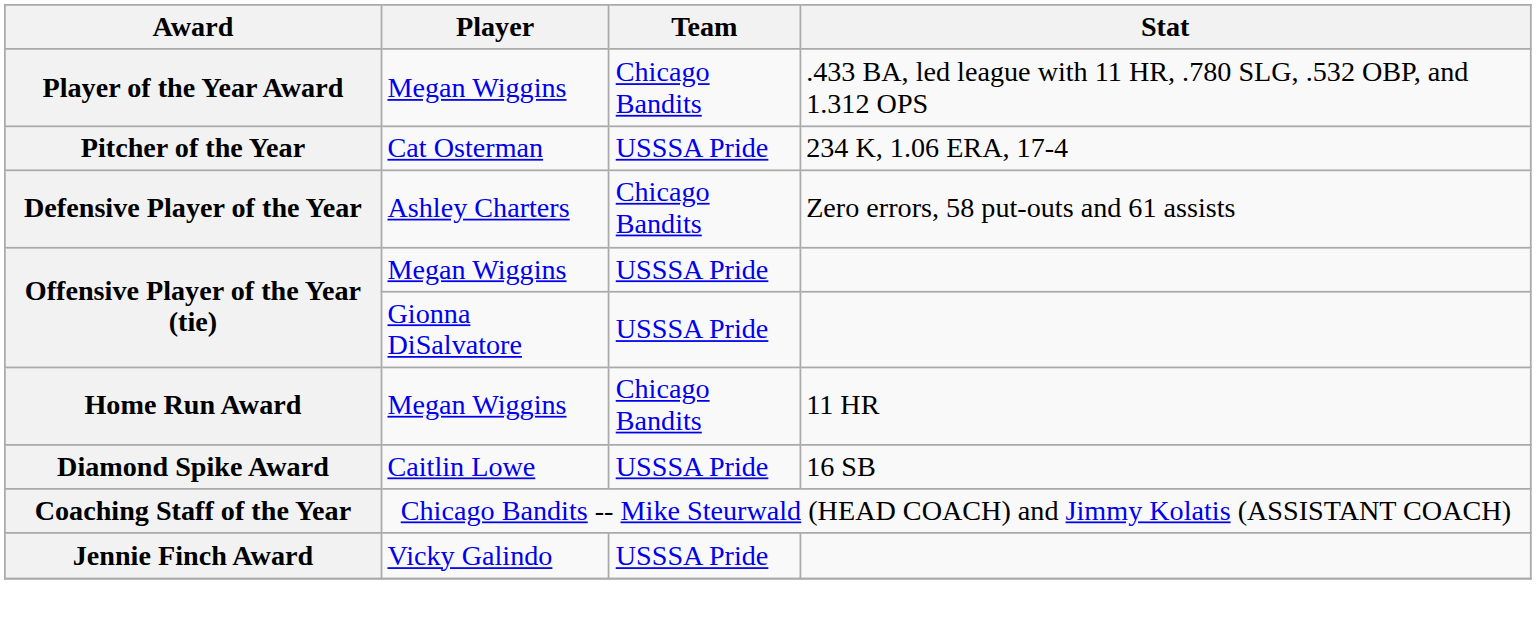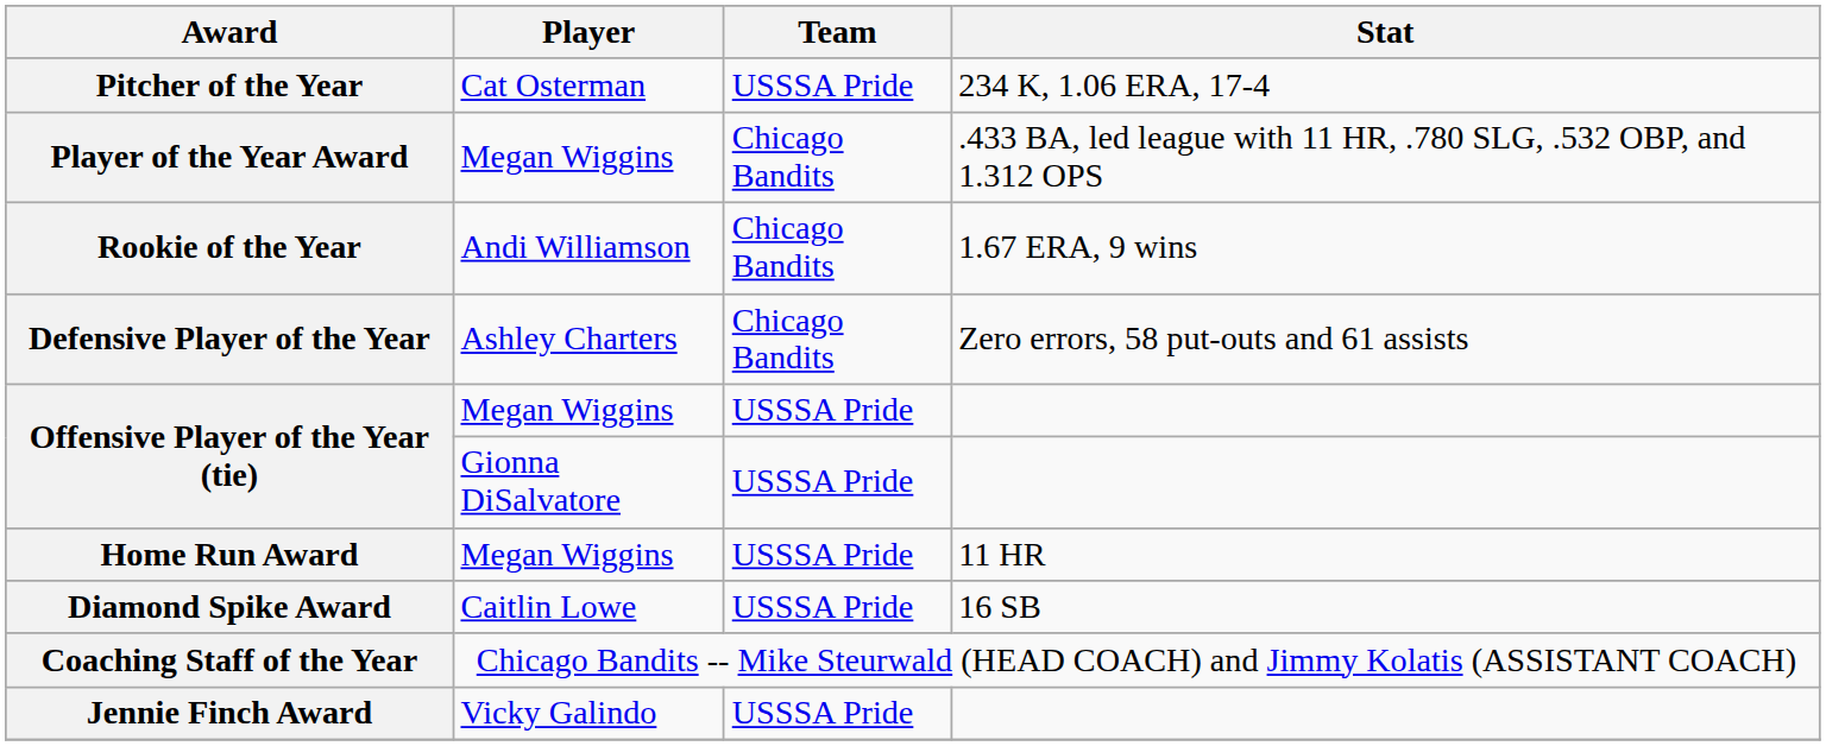 <table class="wikitable">
 <tr>
 <th>Award</th>
 <th>Player</th>
 <th>Team</th>
 <th>Stat</th>
 </tr>
 <tr>
+<th>Pitcher of the Year</th>
+<td><a href='#'>Cat Osterman</a></td>
+<td><a href='#'>USSSA Pride</a></td>
+<td>234 K, 1.06 ERA, 17-4</td>
+</tr>
+<tr>
 <th>Player of the Year Award</th>
 <td><a href='#'>Megan Wiggins</a></td>
 <td><a href='#'>Chicago Bandits</a></td>
 <td>.433 BA, led league with 11 HR, .780 SLG, .532 OBP, and 1.312 OPS</td>
 </tr>
 <tr>
-<th>Pitcher of the Year</th>
-<td><a href='#'>Cat Osterman</a></td>
-<td><a href='#'>USSSA Pride</a></td>
-<td>234 K, 1.06 ERA, 17-4</td>
+<th>Rookie of the Year</th>
+<td><a href='#'>Andi Williamson</a></td>
+<td><a href='#'>Chicago Bandits</a></td>
+<td>1.67 ERA, 9 wins</td>
 </tr>
 <tr>
 <th>Defensive Player of the Year</th>
 <td><a href='#'>Ashley Charters</a></td>
 <td><a href='#'>Chicago Bandits</a></td>
 <td>Zero errors, 58 put-outs and 61 assists</td>
 </tr>
 <tr>
 <th rowspan="2">Offensive Player of the Year (tie)</th>
 <td><a href='#'>Megan Wiggins</a></td>
 <td><a href='#'>USSSA Pride</a></td>
 <td></td>
 </tr>
 <tr>
 <td><a href='#'>Gionna DiSalvatore</a></td>
 <td><a href='#'>USSSA Pride</a></td>
 <td></td>
 </tr>
 <tr>
 <th>Home Run Award</th>
 <td><a href='#'>Megan Wiggins</a></td>
-<td><a href='#'>Chicago Bandits</a></td>
+<td><a href='#'>USSSA Pride</a></td>
 <td>11 HR</td>
 </tr>
 <tr>
 <th>Diamond Spike Award</th>
 <td><a href='#'>Caitlin Lowe</a></td>
 <td><a href='#'>USSSA Pride</a></td>
 <td>16 SB</td>
 </tr>
 <tr>
 <th>Coaching Staff of the Year</th>
 <td colspan=3 style="text-align:center"><a href='#'>Chicago Bandits</a> -- <a href='#'>Mike Steurwald</a> (HEAD COACH) and <a href='#'>Jimmy Kolatis</a> (ASSISTANT COACH)</td>
 </tr>
 <tr>
 <th>Jennie Finch Award</th>
 <td><a href='#'>Vicky Galindo</a></td>
 <td><a href='#'>USSSA Pride</a></td>
 <td></td>
 </tr>
 <tr>
 </tr>
 </table>
